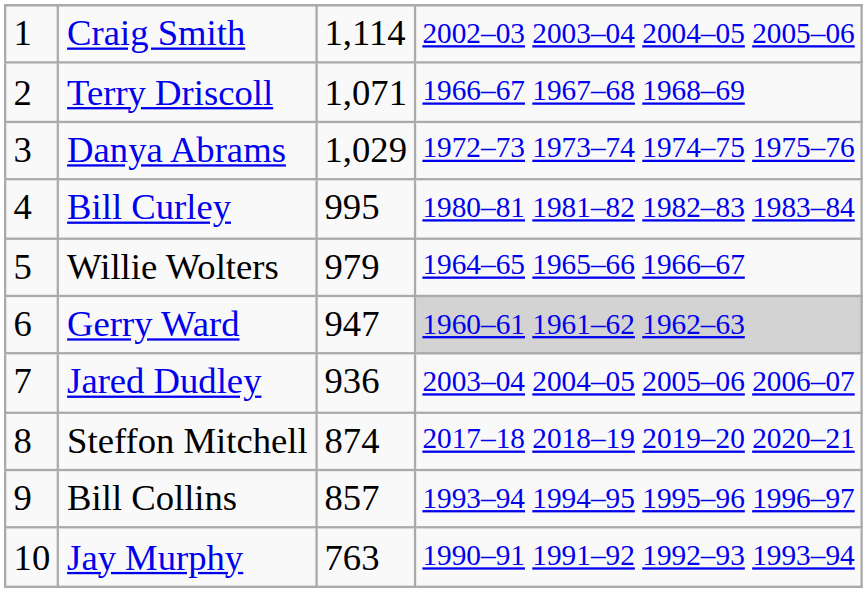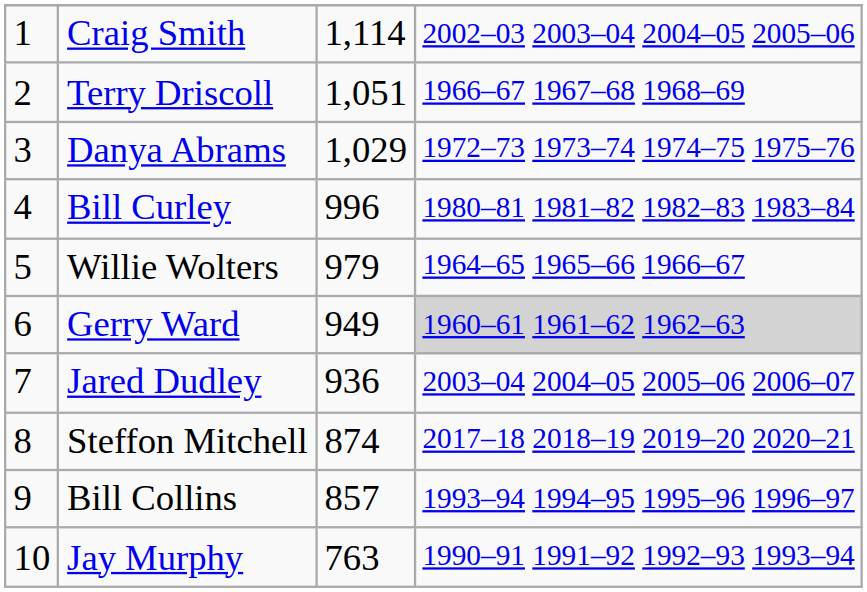 <table class="wikitable">
 <tr>
 </tr>
 <tr>
 <td>1</td>
 <td><a href='#'>Craig Smith</a></td>
 <td>1,114</td>
 <td style="font-size:80%;"><a href='#'>2002–03</a> <a href='#'>2003–04</a> <a href='#'>2004–05</a> <a href='#'>2005–06</a></td>
 </tr>
 <tr>
 <td>2</td>
 <td><a href='#'>Terry Driscoll</a></td>
-<td>1,071</td>
+<td>1,051</td>
 <td style="font-size:80%;"><a href='#'>1966–67</a> <a href='#'>1967–68</a> <a href='#'>1968–69</a></td>
 </tr>
 <tr>
 <td>3</td>
 <td><a href='#'>Danya Abrams</a></td>
 <td>1,029</td>
 <td style="font-size:80%;"><a href='#'>1972–73</a> <a href='#'>1973–74</a> <a href='#'>1974–75</a> <a href='#'>1975–76</a></td>
 </tr>
 <tr>
 <td>4</td>
 <td><a href='#'>Bill Curley</a></td>
-<td>995</td>
+<td>996</td>
 <td style="font-size:80%;"><a href='#'>1980–81</a> <a href='#'>1981–82</a> <a href='#'>1982–83</a> <a href='#'>1983–84</a></td>
 </tr>
 <tr>
 <td>5</td>
 <td>Willie Wolters</td>
 <td>979</td>
 <td style="font-size:80%;"><a href='#'>1964–65</a> <a href='#'>1965–66</a> <a href='#'>1966–67</a></td>
 </tr>
 <tr>
 <td>6</td>
 <td><a href='#'>Gerry Ward</a></td>
-<td>947</td>
+<td>949</td>
 <td style="background: lightgrey; font-size:80%;"><a href='#'>1960–61</a> <a href='#'>1961–62</a> <a href='#'>1962–63</a></td>
 </tr>
 <tr>
 <td>7</td>
 <td><a href='#'>Jared Dudley</a></td>
 <td>936</td>
 <td style="font-size:80%;"><a href='#'>2003–04</a> <a href='#'>2004–05</a> <a href='#'>2005–06</a> <a href='#'>2006–07</a></td>
 </tr>
 <tr>
 <td>8</td>
 <td>Steffon Mitchell</td>
 <td>874</td>
 <td style="font-size:80%;"><a href='#'>2017–18</a> <a href='#'>2018–19</a> <a href='#'>2019–20</a> <a href='#'>2020–21</a></td>
 </tr>
 <tr>
 <td>9</td>
 <td>Bill Collins</td>
 <td>857</td>
 <td style="font-size:80%;"><a href='#'>1993–94</a> <a href='#'>1994–95</a> <a href='#'>1995–96</a> <a href='#'>1996–97</a></td>
 </tr>
 <tr>
 <td>10</td>
 <td><a href='#'>Jay Murphy</a></td>
 <td>763</td>
 <td style="font-size:80%;"><a href='#'>1990–91</a> <a href='#'>1991–92</a> <a href='#'>1992–93</a> <a href='#'>1993–94</a></td>
 </tr>
 </table>
